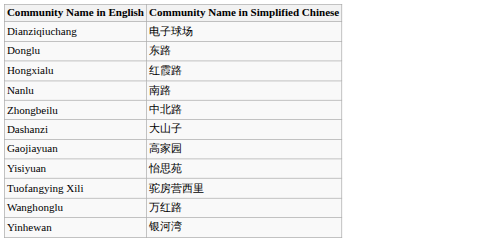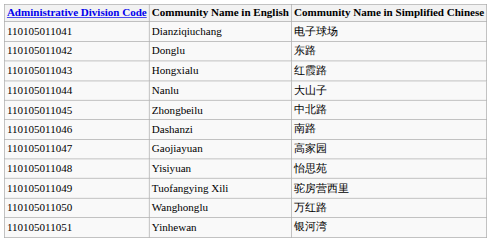 <table class="wikitable sortable">
 <tr>
+<th><a href='#'>Administrative Division Code</a></th>
 <th>Community Name in English</th>
 <th>Community Name in Simplified Chinese</th>
 </tr>
 <tr>
+<td>110105011041</td>
 <td>Dianziqiuchang</td>
 <td>电子球场</td>
 </tr>
 <tr>
+<td>110105011042</td>
 <td>Donglu</td>
 <td>东路</td>
 </tr>
 <tr>
+<td>110105011043</td>
 <td>Hongxialu</td>
 <td>红霞路</td>
 </tr>
 <tr>
+<td>110105011044</td>
 <td>Nanlu</td>
-<td>南路</td>
+<td>大山子</td>
 </tr>
 <tr>
+<td>110105011045</td>
 <td>Zhongbeilu</td>
 <td>中北路</td>
 </tr>
 <tr>
+<td>110105011046</td>
 <td>Dashanzi</td>
-<td>大山子</td>
+<td>南路</td>
 </tr>
 <tr>
+<td>110105011047</td>
 <td>Gaojiayuan</td>
 <td>高家园</td>
 </tr>
 <tr>
+<td>110105011048</td>
 <td>Yisiyuan</td>
 <td>怡思苑</td>
 </tr>
 <tr>
+<td>110105011049</td>
 <td>Tuofangying Xili</td>
 <td>驼房营西里</td>
 </tr>
 <tr>
+<td>110105011050</td>
 <td>Wanghonglu</td>
 <td>万红路</td>
 </tr>
 <tr>
+<td>110105011051</td>
 <td>Yinhewan</td>
 <td>银河湾</td>
 </tr>
 </table>
